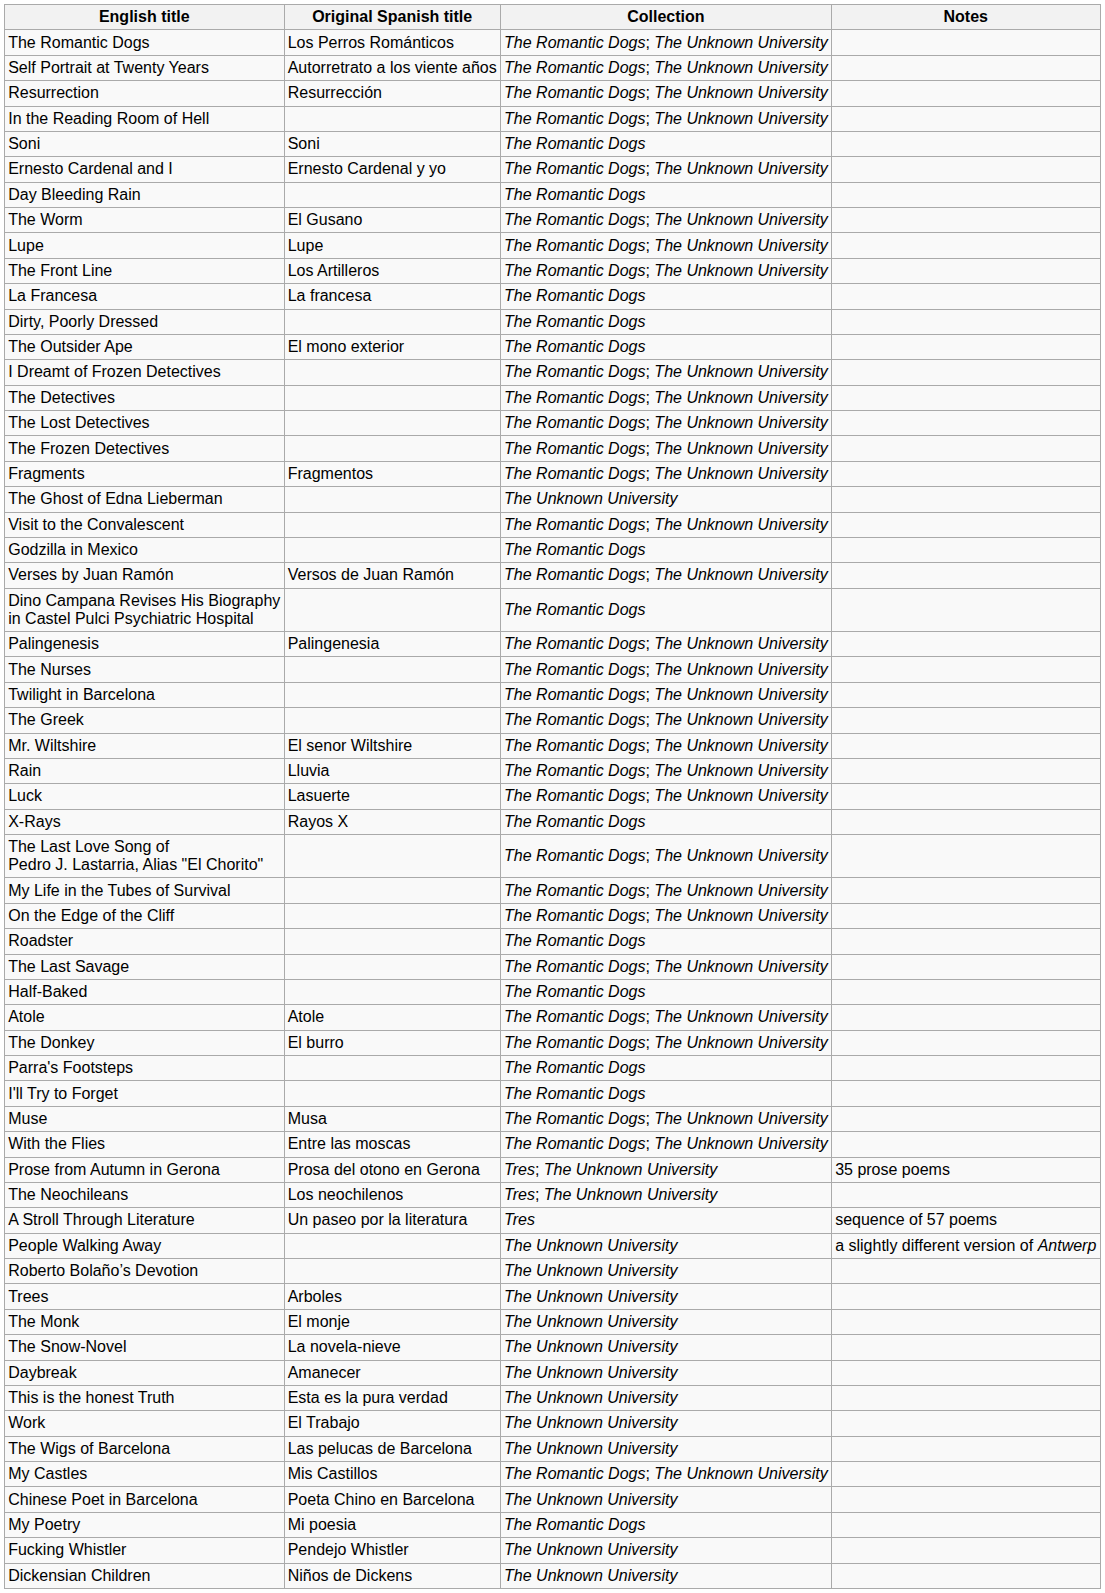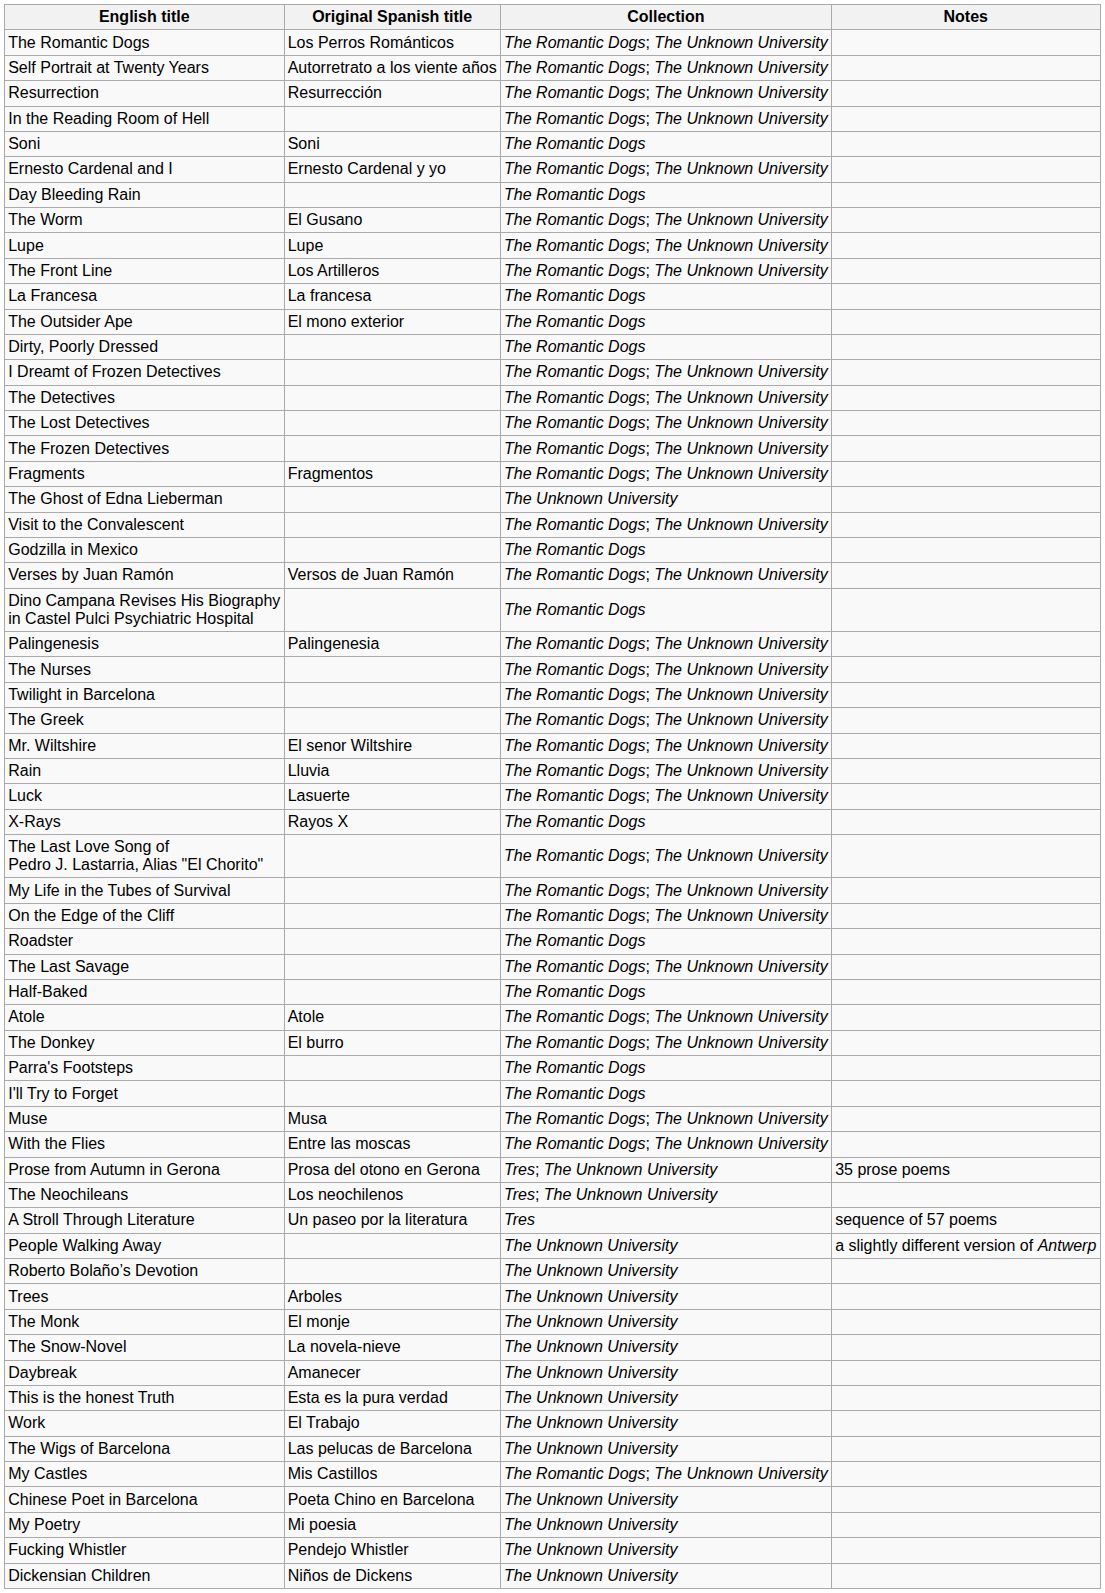 <table class="wikitable">
 <tr>
 <th>English title</th>
 <th>Original Spanish title</th>
 <th>Collection</th>
 <th>Notes</th>
 </tr>
 <tr>
 <td>The Romantic Dogs</td>
 <td>Los Perros Románticos</td>
 <td><em>The Romantic Dogs</em>; <em>The Unknown University</em></td>
 <td></td>
 </tr>
 <tr>
 <td>Self Portrait at Twenty Years</td>
 <td>Autorretrato a los viente años</td>
 <td><em>The Romantic Dogs</em>; <em>The Unknown University</em></td>
 <td></td>
 </tr>
 <tr>
 <td>Resurrection</td>
 <td>Resurrección</td>
 <td><em>The Romantic Dogs</em>; <em>The Unknown University</em></td>
 <td></td>
 </tr>
 <tr>
 <td>In the Reading Room of Hell</td>
 <td></td>
 <td><em>The Romantic Dogs</em>; <em>The Unknown University</em></td>
 <td></td>
 </tr>
 <tr>
 <td>Soni</td>
 <td>Soni</td>
 <td><em>The Romantic Dogs</em></td>
 <td></td>
 </tr>
 <tr>
 <td>Ernesto Cardenal and I</td>
 <td>Ernesto Cardenal y yo</td>
 <td><em>The Romantic Dogs</em>; <em>The Unknown University</em></td>
 <td></td>
 </tr>
 <tr>
 <td>Day Bleeding Rain</td>
 <td></td>
 <td><em>The Romantic Dogs</em></td>
 <td></td>
 </tr>
 <tr>
 <td>The Worm</td>
 <td>El Gusano</td>
 <td><em>The Romantic Dogs</em>; <em>The Unknown University</em></td>
 <td></td>
 </tr>
 <tr>
 <td>Lupe</td>
 <td>Lupe</td>
 <td><em>The Romantic Dogs</em>; <em>The Unknown University</em></td>
 <td></td>
 </tr>
 <tr>
 <td>The Front Line</td>
 <td>Los Artilleros</td>
 <td><em>The Romantic Dogs</em>; <em>The Unknown University</em></td>
 <td></td>
 </tr>
 <tr>
 <td>La Francesa</td>
 <td>La francesa</td>
 <td><em>The Romantic Dogs</em></td>
 <td></td>
 </tr>
 <tr>
-<td>Dirty, Poorly Dressed</td>
-<td></td>
+<td>The Outsider Ape</td>
+<td>El mono exterior</td>
 <td><em>The Romantic Dogs</em></td>
 <td></td>
 </tr>
 <tr>
-<td>The Outsider Ape</td>
-<td>El mono exterior</td>
+<td>Dirty, Poorly Dressed</td>
+<td></td>
 <td><em>The Romantic Dogs</em></td>
 <td></td>
 </tr>
 <tr>
 <td>I Dreamt of Frozen Detectives</td>
 <td></td>
 <td><em>The Romantic Dogs</em>; <em>The Unknown University</em></td>
 <td></td>
 </tr>
 <tr>
 <td>The Detectives</td>
 <td></td>
 <td><em>The Romantic Dogs</em>; <em>The Unknown University</em></td>
 <td></td>
 </tr>
 <tr>
 <td>The Lost Detectives</td>
 <td></td>
 <td><em>The Romantic Dogs</em>; <em>The Unknown University</em></td>
 <td></td>
 </tr>
 <tr>
 <td>The Frozen Detectives</td>
 <td></td>
 <td><em>The Romantic Dogs</em>; <em>The Unknown University</em></td>
 <td></td>
 </tr>
 <tr>
 <td>Fragments</td>
 <td>Fragmentos</td>
 <td><em>The Romantic Dogs</em>; <em>The Unknown University</em></td>
 <td></td>
 </tr>
 <tr>
 <td>The Ghost of Edna Lieberman</td>
 <td></td>
 <td><em>The Unknown University</em></td>
 <td></td>
 </tr>
 <tr>
 <td>Visit to the Convalescent</td>
 <td></td>
 <td><em>The Romantic Dogs</em>; <em>The Unknown University</em></td>
 <td></td>
 </tr>
 <tr>
 <td>Godzilla in Mexico</td>
 <td></td>
 <td><em>The Romantic Dogs</em></td>
 <td></td>
 </tr>
 <tr>
 <td>Verses by Juan Ramón</td>
 <td>Versos de Juan Ramón</td>
 <td><em>The Romantic Dogs</em>; <em>The Unknown University</em></td>
 <td></td>
 </tr>
 <tr>
 <td>Dino Campana Revises His Biography<br>in Castel Pulci Psychiatric Hospital</td>
 <td></td>
 <td><em>The Romantic Dogs</em></td>
 <td></td>
 </tr>
 <tr>
 <td>Palingenesis</td>
 <td>Palingenesia</td>
 <td><em>The Romantic Dogs</em>; <em>The Unknown University</em></td>
 <td></td>
 </tr>
 <tr>
 <td>The Nurses</td>
 <td></td>
 <td><em>The Romantic Dogs</em>; <em>The Unknown University</em></td>
 <td></td>
 </tr>
 <tr>
 <td>Twilight in Barcelona</td>
 <td></td>
 <td><em>The Romantic Dogs</em>; <em>The Unknown University</em></td>
 <td></td>
 </tr>
 <tr>
 <td>The Greek</td>
 <td></td>
 <td><em>The Romantic Dogs</em>; <em>The Unknown University</em></td>
 <td></td>
 </tr>
 <tr>
 <td>Mr. Wiltshire</td>
 <td>El senor Wiltshire</td>
 <td><em>The Romantic Dogs</em>; <em>The Unknown University</em></td>
 <td></td>
 </tr>
 <tr>
 <td>Rain</td>
 <td>Lluvia</td>
 <td><em>The Romantic Dogs</em>; <em>The Unknown University</em></td>
 <td></td>
 </tr>
 <tr>
 <td>Luck</td>
 <td>Lasuerte</td>
 <td><em>The Romantic Dogs</em>; <em>The Unknown University</em></td>
 <td></td>
 </tr>
 <tr>
 <td>X-Rays</td>
 <td>Rayos X</td>
 <td><em>The Romantic Dogs</em></td>
 <td></td>
 </tr>
 <tr>
 <td>The Last Love Song of<br>Pedro J. Lastarria, Alias "El Chorito"</td>
 <td></td>
 <td><em>The Romantic Dogs</em>; <em>The Unknown University</em></td>
 <td></td>
 </tr>
 <tr>
 <td>My Life in the Tubes of Survival</td>
 <td></td>
 <td><em>The Romantic Dogs</em>; <em>The Unknown University</em></td>
 <td></td>
 </tr>
 <tr>
 <td>On the Edge of the Cliff</td>
 <td></td>
 <td><em>The Romantic Dogs</em>; <em>The Unknown University</em></td>
 <td></td>
 </tr>
 <tr>
 <td>Roadster</td>
 <td></td>
 <td><em>The Romantic Dogs</em></td>
 <td></td>
 </tr>
 <tr>
 <td>The Last Savage</td>
 <td></td>
 <td><em>The Romantic Dogs</em>; <em>The Unknown University</em></td>
 <td></td>
 </tr>
 <tr>
 <td>Half-Baked</td>
 <td></td>
 <td><em>The Romantic Dogs</em></td>
 <td></td>
 </tr>
 <tr>
 <td>Atole</td>
 <td>Atole</td>
 <td><em>The Romantic Dogs</em>; <em>The Unknown University</em></td>
 <td></td>
 </tr>
 <tr>
 <td>The Donkey</td>
 <td>El burro</td>
 <td><em>The Romantic Dogs</em>; <em>The Unknown University</em></td>
 <td></td>
 </tr>
 <tr>
 <td>Parra's Footsteps</td>
 <td></td>
 <td><em>The Romantic Dogs</em></td>
 <td></td>
 </tr>
 <tr>
 <td>I'll Try to Forget</td>
 <td></td>
 <td><em>The Romantic Dogs</em></td>
 <td></td>
 </tr>
 <tr>
 <td>Muse</td>
 <td>Musa</td>
 <td><em>The Romantic Dogs</em>; <em>The Unknown University</em></td>
 <td></td>
 </tr>
 <tr>
 <td>With the Flies</td>
 <td>Entre las moscas</td>
 <td><em>The Romantic Dogs</em>; <em>The Unknown University</em></td>
 <td></td>
 </tr>
 <tr>
 <td>Prose from Autumn in Gerona</td>
 <td>Prosa del otono en Gerona</td>
 <td><em>Tres</em>; <em>The Unknown University</em></td>
 <td>35 prose poems</td>
 </tr>
 <tr>
 <td>The Neochileans</td>
 <td>Los neochilenos</td>
 <td><em>Tres</em>; <em>The Unknown University</em></td>
 <td></td>
 </tr>
 <tr>
 <td>A Stroll Through Literature</td>
 <td>Un paseo por la literatura</td>
 <td><em>Tres</em></td>
 <td>sequence of 57 poems</td>
 </tr>
 <tr>
 <td>People Walking Away</td>
 <td></td>
 <td><em>The Unknown University</em></td>
 <td>a slightly different version of <em>Antwerp</em></td>
 </tr>
 <tr>
 <td>Roberto Bolaño’s Devotion</td>
 <td></td>
 <td><em>The Unknown University</em></td>
 <td></td>
 </tr>
 <tr>
 <td>Trees</td>
 <td>Arboles</td>
 <td><em>The Unknown University</em></td>
 <td></td>
 </tr>
 <tr>
 <td>The Monk</td>
 <td>El monje</td>
 <td><em>The Unknown University</em></td>
 <td></td>
 </tr>
 <tr>
 <td>The Snow-Novel</td>
 <td>La novela-nieve</td>
 <td><em>The Unknown University</em></td>
 <td></td>
 </tr>
 <tr>
 <td>Daybreak</td>
 <td>Amanecer</td>
 <td><em>The Unknown University</em></td>
 <td></td>
 </tr>
 <tr>
 <td>This is the honest Truth</td>
 <td>Esta es la pura verdad</td>
 <td><em>The Unknown University</em></td>
 <td></td>
 </tr>
 <tr>
 <td>Work</td>
 <td>El Trabajo</td>
 <td><em>The Unknown University</em></td>
 <td></td>
 </tr>
 <tr>
 <td>The Wigs of Barcelona</td>
 <td>Las pelucas de Barcelona</td>
 <td><em>The Unknown University</em></td>
 <td></td>
 </tr>
 <tr>
 <td>My Castles</td>
 <td>Mis Castillos</td>
 <td><em>The Romantic Dogs</em>; <em>The Unknown University</em></td>
 <td></td>
 </tr>
 <tr>
 <td>Chinese Poet in Barcelona</td>
 <td>Poeta Chino en Barcelona</td>
 <td><em>The Unknown University</em></td>
 <td></td>
 </tr>
 <tr>
 <td>My Poetry</td>
 <td>Mi poesia</td>
-<td><em>The Romantic Dogs</em></td>
+<td><em>The Unknown University</em></td>
 <td></td>
 </tr>
 <tr>
 <td>Fucking Whistler</td>
 <td>Pendejo Whistler</td>
 <td><em>The Unknown University</em></td>
 <td></td>
 </tr>
 <tr>
 <td>Dickensian Children</td>
 <td>Niños de Dickens</td>
 <td><em>The Unknown University</em></td>
 <td></td>
 </tr>
 </table>
